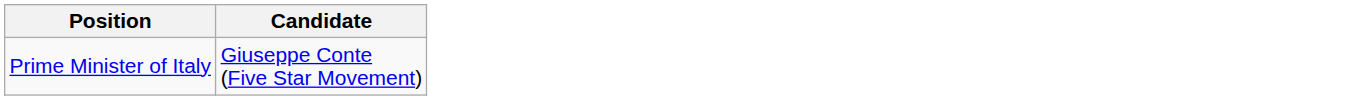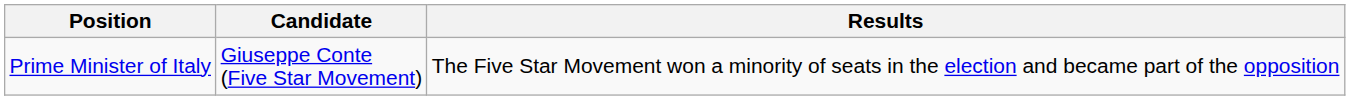 <table class="wikitable sortable">
 <tr>
 <th bgcolor="teal">Position</th>
 <th bgcolor="teal"><span>Candidate</span></th>
+<th>Results</th>
 </tr>
 <tr>
 <td> <a href='#'>Prime Minister of Italy</a></td>
 <td><a href='#'>Giuseppe Conte</a><br>(<a href='#'>Five Star Movement</a>)</td>
+<td><strong></strong> The Five Star Movement won a minority of seats in the <a href='#'>election</a> and became part of the <a href='#'>opposition</a></td>
 </tr>
 </table>
